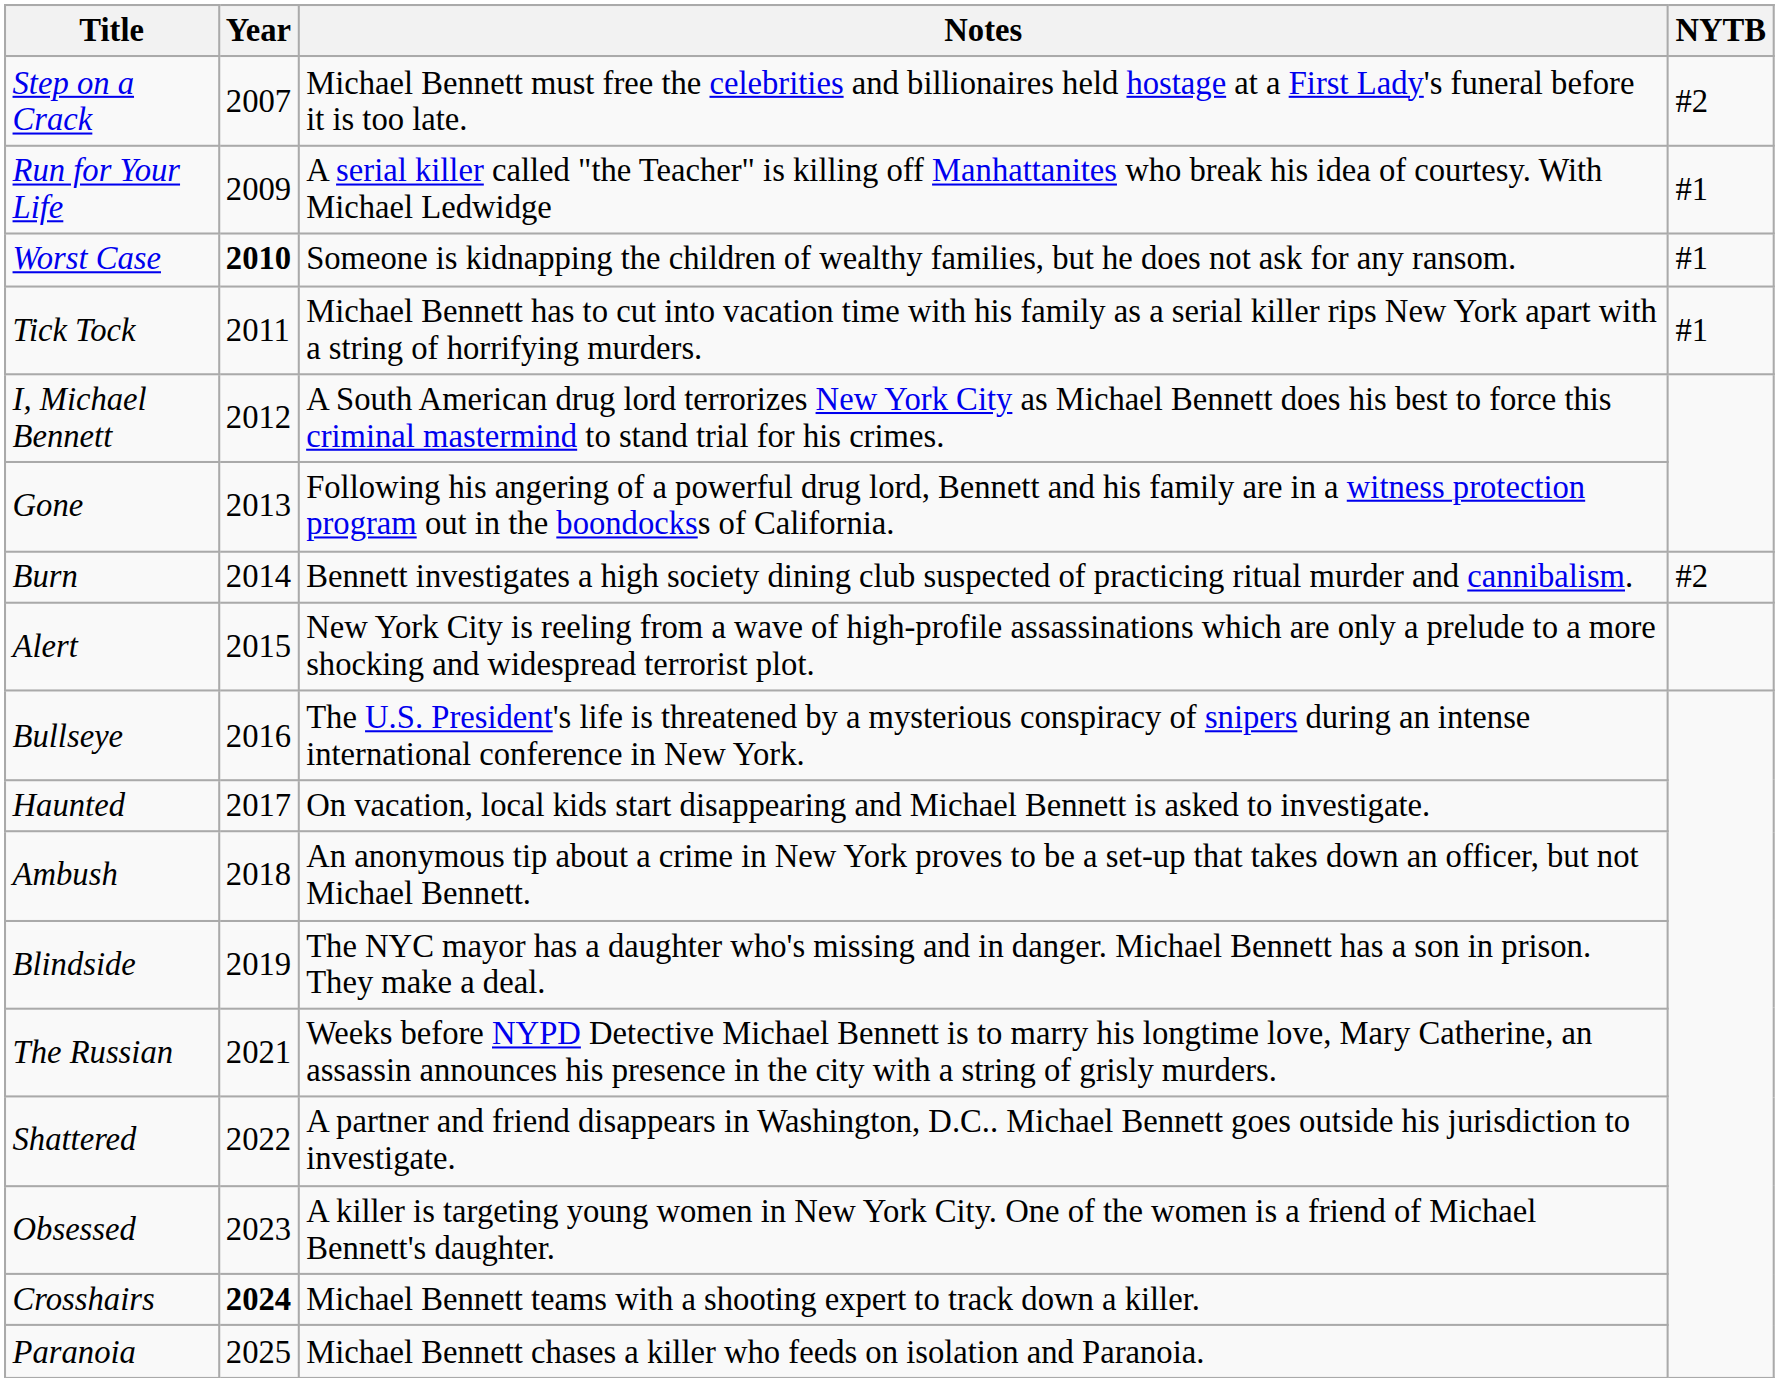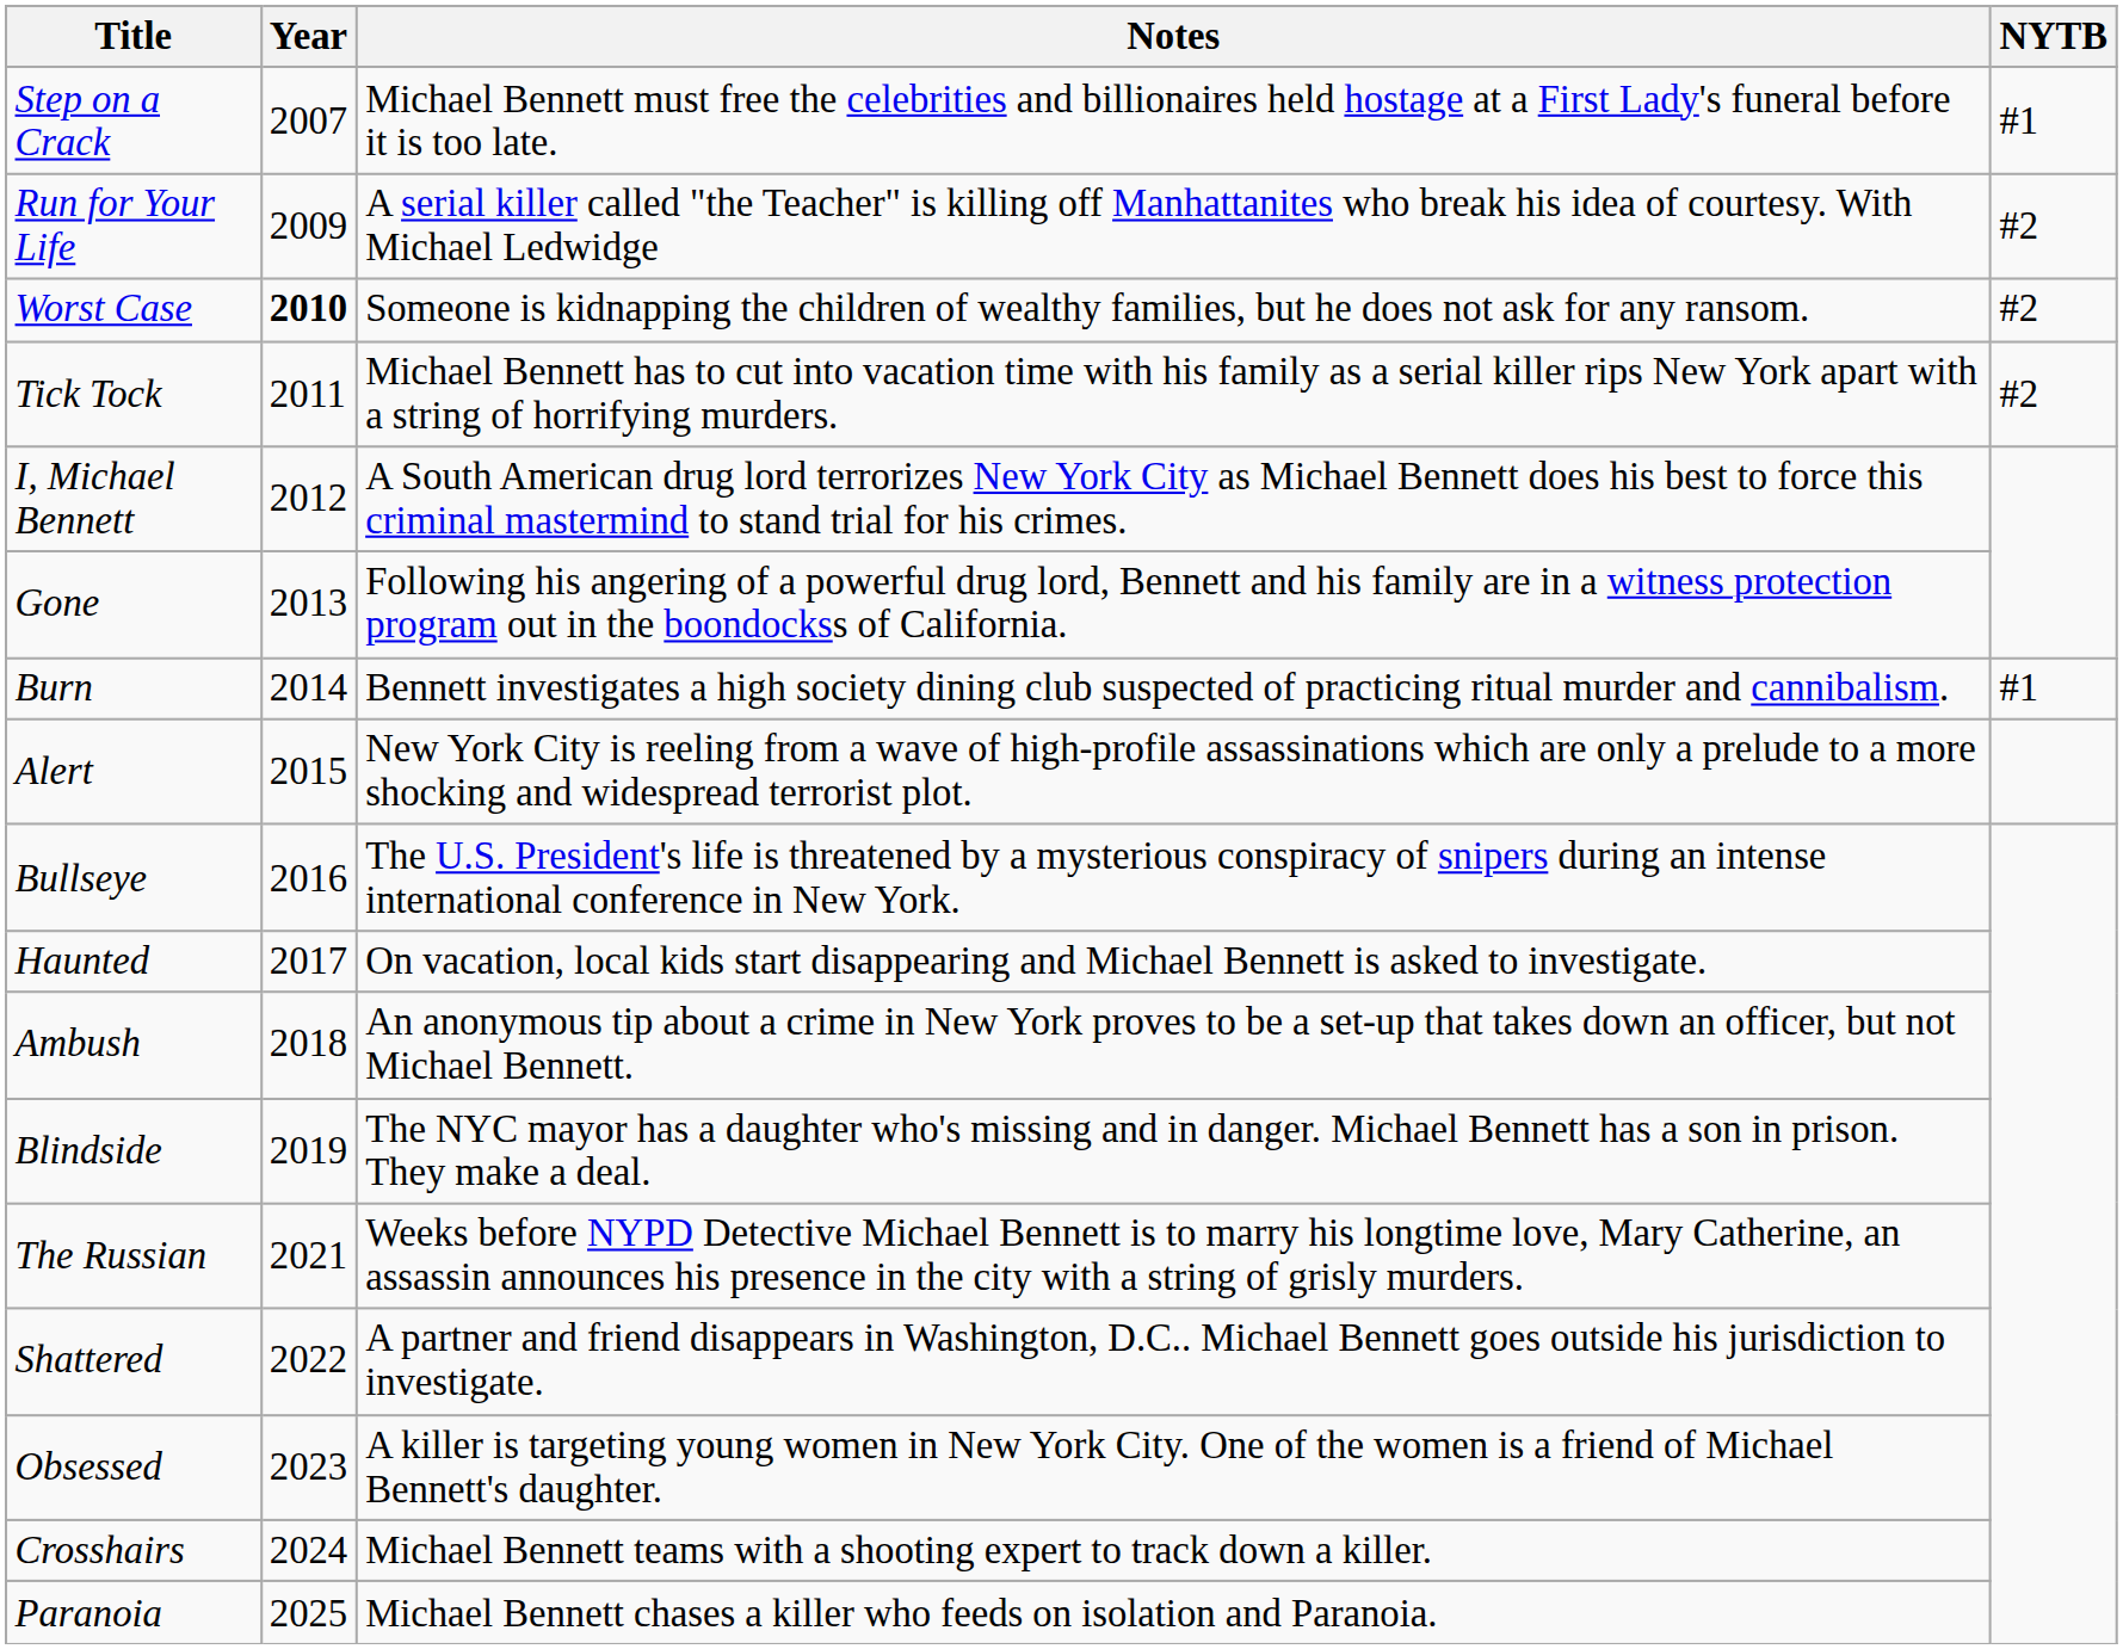 <table class="wikitable">
 <tr>
 <th>Title</th>
 <th>Year</th>
 <th>Notes</th>
 <th>NYTB </th>
 </tr>
 <tr>
 <td><em><a href='#'>Step on a Crack</a></em></td>
 <td>2007</td>
 <td>Michael Bennett must free the <a href='#'>celebrities</a> and billionaires held <a href='#'>hostage</a> at a <a href='#'>First Lady</a>'s funeral before it is too late.</td>
-<td>#2 </td>
+<td>#1 </td>
 </tr>
 <tr>
 <td><em><a href='#'>Run for Your Life</a></em></td>
 <td>2009</td>
 <td>A <a href='#'>serial killer</a> called "the Teacher" is killing off <a href='#'>Manhattanites</a> who break his idea of courtesy. With Michael Ledwidge</td>
-<td>#1 </td>
+<td>#2 </td>
 </tr>
 <tr>
 <td><em><a href='#'>Worst Case</a></em></td>
 <td><strong>2010</strong></td>
 <td>Someone is kidnapping the children of wealthy families, but he does not ask for any ransom.</td>
-<td>#1 </td>
+<td>#2 </td>
 </tr>
 <tr>
 <td><em>Tick Tock</em></td>
 <td>2011</td>
 <td>Michael Bennett has to cut into vacation time with his family as a serial killer rips New York apart with a string of horrifying murders.</td>
-<td>#1 </td>
+<td>#2 </td>
 </tr>
 <tr>
 <td><em>I, Michael Bennett</em></td>
 <td>2012</td>
 <td>A South American drug lord terrorizes <a href='#'>New York City</a> as Michael Bennett does his best to force this <a href='#'>criminal mastermind</a> to stand trial for his crimes.</td>
 </tr>
 <tr>
 <td><em>Gone</em></td>
 <td>2013</td>
 <td>Following his angering of a powerful drug lord, Bennett and his family are in a <a href='#'>witness protection program</a> out in the <a href='#'>boondocks</a>s of California.</td>
 </tr>
 <tr>
 <td><em>Burn</em></td>
 <td>2014</td>
 <td>Bennett investigates a high society dining club suspected of practicing ritual murder and <a href='#'>cannibalism</a>.</td>
-<td>#2 </td>
+<td>#1 </td>
 </tr>
 <tr>
 <td><em>Alert</em></td>
 <td>2015</td>
 <td>New York City is reeling from a wave of high-profile assassinations which are only a prelude to a more shocking and widespread terrorist plot.</td>
 <td></td>
 </tr>
 <tr>
 <td><em>Bullseye</em></td>
 <td>2016</td>
 <td>The <a href='#'>U.S. President</a>'s life is threatened by a mysterious conspiracy of <a href='#'>snipers</a> during an intense international conference in New York.</td>
 </tr>
 <tr>
 <td><em>Haunted</em></td>
 <td>2017</td>
 <td>On vacation, local kids start disappearing and Michael Bennett is asked to investigate.</td>
 </tr>
 <tr>
 <td><em>Ambush</em></td>
 <td>2018</td>
 <td>An anonymous tip about a crime in New York proves to be a set-up that takes down an officer, but not Michael Bennett.</td>
 </tr>
 <tr>
 <td><em>Blindside</em></td>
 <td>2019</td>
 <td>The NYC mayor has a daughter who's missing and in danger. Michael Bennett has a son in prison. They make a deal.</td>
 </tr>
 <tr>
 <td><em>The Russian</em></td>
 <td>2021</td>
 <td>Weeks before <a href='#'>NYPD</a> Detective Michael Bennett is to marry his longtime love, Mary Catherine, an assassin announces his presence in the city with a string of grisly murders.</td>
 </tr>
 <tr>
 <td><em>Shattered</em></td>
 <td>2022</td>
 <td>A partner and friend disappears in Washington, D.C.. Michael Bennett goes outside his jurisdiction to investigate.</td>
 </tr>
 <tr>
 <td><em>Obsessed</em></td>
 <td>2023</td>
 <td>A killer is targeting young women in New York City. One of the women is a friend of Michael Bennett's daughter.</td>
 </tr>
 <tr>
 <td><em>Crosshairs</em></td>
-<td><strong>2024</strong></td>
+<td>2024</td>
 <td>Michael Bennett teams with a shooting expert to track down a killer.</td>
 </tr>
 <tr>
 <td><em>Paranoia</em></td>
 <td>2025</td>
 <td>Michael Bennett chases a killer who feeds on isolation and Paranoia.</td>
 </tr>
 </table>
